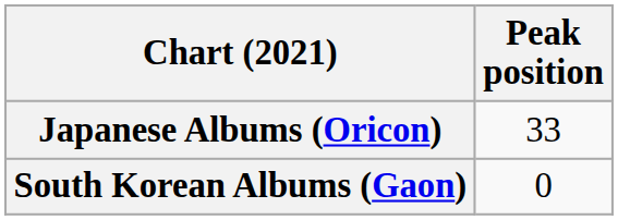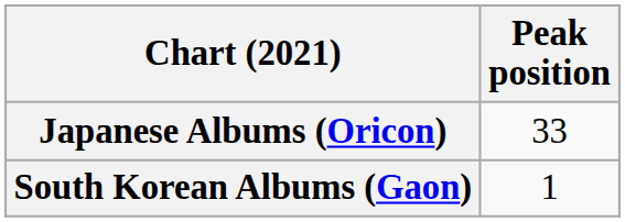 <table class="wikitable sortable plainrowheaders" style="text-align:center">
 <tr>
 <th scope="col">Chart (2021)</th>
 <th scope="col">Peak<br>position</th>
 </tr>
 <tr>
 <th scope="row">Japanese Albums (<a href='#'>Oricon</a>)</th>
 <td>33</td>
 </tr>
 <tr>
 <th scope="row">South Korean Albums (<a href='#'>Gaon</a>)</th>
-<td>0</td>
+<td>1</td>
 </tr>
 </table>
